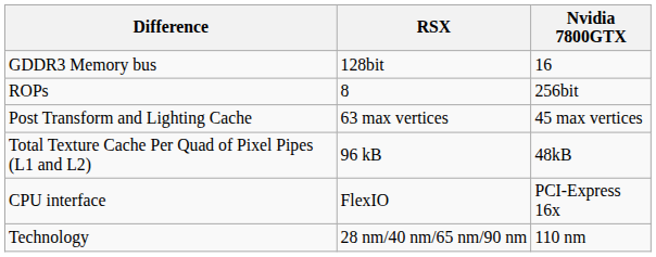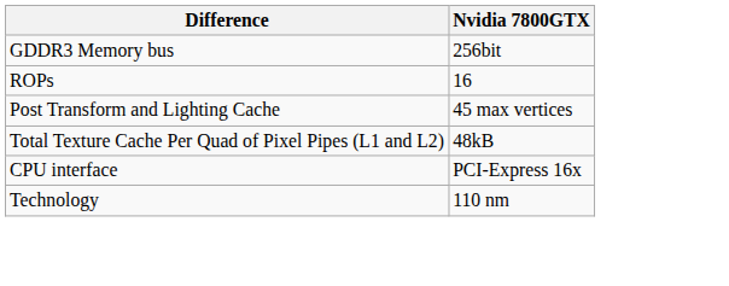 <table class="wikitable">
 <tr>
 <th>Difference</th>
-<th>RSX</th>
 <th>Nvidia 7800GTX</th>
 </tr>
 <tr>
 <td>GDDR3 Memory bus</td>
-<td>128bit</td>
+<td>256bit</td>
+</tr>
+<tr>
+<td>ROPs</td>
 <td>16</td>
 </tr>
 <tr>
-<td>ROPs</td>
-<td>8</td>
-<td>256bit</td>
-</tr>
-<tr>
 <td>Post Transform and Lighting Cache</td>
-<td>63 max vertices</td>
 <td>45 max vertices</td>
 </tr>
 <tr>
 <td>Total Texture Cache Per Quad of Pixel Pipes (L1 and L2)</td>
-<td>96 kB</td>
 <td>48kB</td>
 </tr>
 <tr>
 <td>CPU interface</td>
-<td>FlexIO</td>
 <td>PCI-Express 16x</td>
 </tr>
 <tr>
 <td>Technology</td>
-<td>28 nm/40 nm/65 nm/90 nm</td>
 <td>110 nm</td>
 </tr>
 </table>
